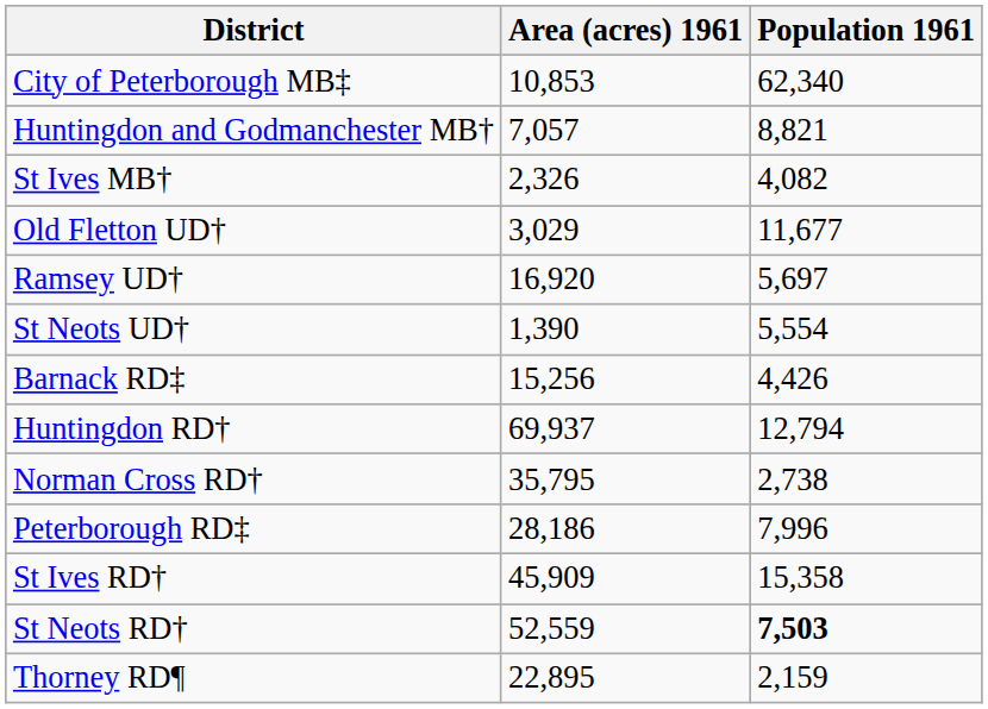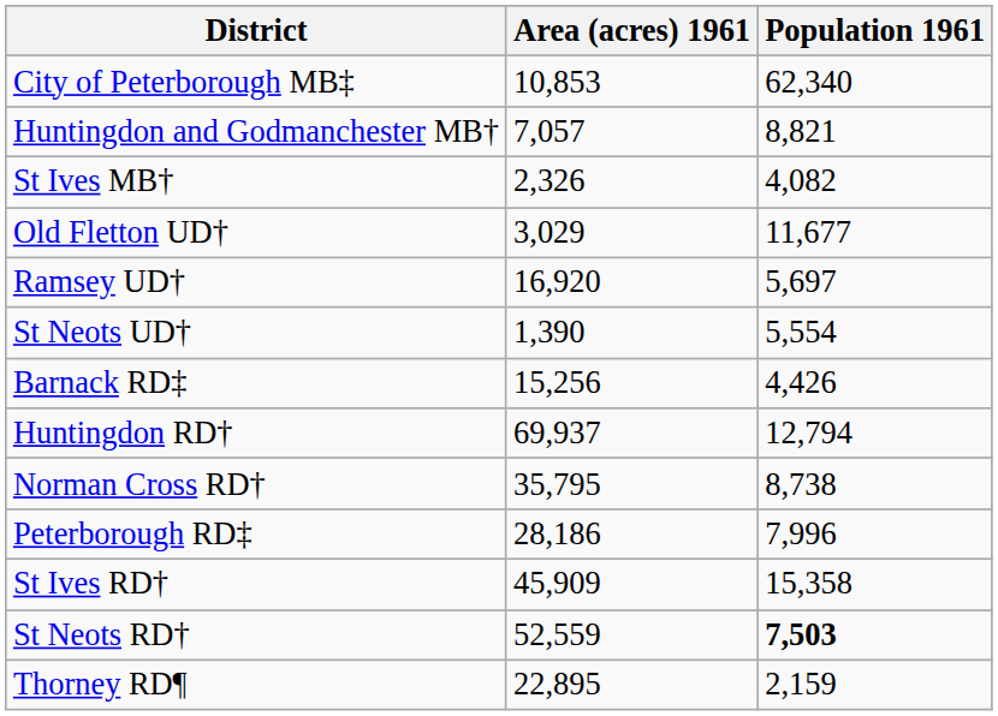 <table class="wikitable">
 <tr>
 <th>District</th>
 <th>Area (acres) 1961</th>
 <th>Population 1961</th>
 </tr>
 <tr>
 <td><a href='#'>City of Peterborough</a> MB‡</td>
 <td>10,853</td>
 <td>62,340</td>
 </tr>
 <tr>
 <td><a href='#'>Huntingdon and Godmanchester</a> MB†</td>
 <td>7,057</td>
 <td>8,821</td>
 </tr>
 <tr>
 <td><a href='#'>St Ives</a> MB†</td>
 <td>2,326</td>
 <td>4,082</td>
 </tr>
 <tr>
 <td><a href='#'>Old Fletton</a> UD†</td>
 <td>3,029</td>
 <td>11,677</td>
 </tr>
 <tr>
 <td><a href='#'>Ramsey</a> UD†</td>
 <td>16,920</td>
 <td>5,697</td>
 </tr>
 <tr>
 <td><a href='#'>St Neots</a> UD†</td>
 <td>1,390</td>
 <td>5,554</td>
 </tr>
 <tr>
 <td><a href='#'>Barnack</a> RD‡</td>
 <td>15,256</td>
 <td>4,426</td>
 </tr>
 <tr>
 <td><a href='#'>Huntingdon</a> RD†</td>
 <td>69,937</td>
 <td>12,794</td>
 </tr>
 <tr>
 <td><a href='#'>Norman Cross</a> RD†</td>
 <td>35,795</td>
-<td>2,738</td>
+<td>8,738</td>
 </tr>
 <tr>
 <td><a href='#'>Peterborough</a> RD‡</td>
 <td>28,186</td>
 <td>7,996</td>
 </tr>
 <tr>
 <td><a href='#'>St Ives</a> RD†</td>
 <td>45,909</td>
 <td>15,358</td>
 </tr>
 <tr>
 <td><a href='#'>St Neots</a> RD†</td>
 <td>52,559</td>
 <td><strong>7,503</strong></td>
 </tr>
 <tr>
 <td><a href='#'>Thorney</a> RD¶</td>
 <td>22,895</td>
 <td>2,159</td>
 </tr>
 </table>
